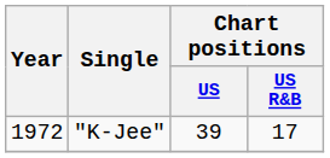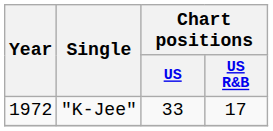 <table class="wikitable" style="text-align:center;">
 <tr>
 <th rowspan=2>Year</th>
 <th rowspan=2>Single</th>
 <th colspan=3>Chart positions</th>
 </tr>
 <tr style="font-size:smaller;">
 <th width=40><a href='#'>US</a></th>
 <th width=40><a href='#'>US<br>R&B</a></th>
 </tr>
 <tr>
 <td>1972</td>
 <td align=left>"K-Jee"</td>
-<td>39</td>
+<td>33</td>
 <td>17</td>
 </tr>
 <tr>
 </tr>
 </table>
